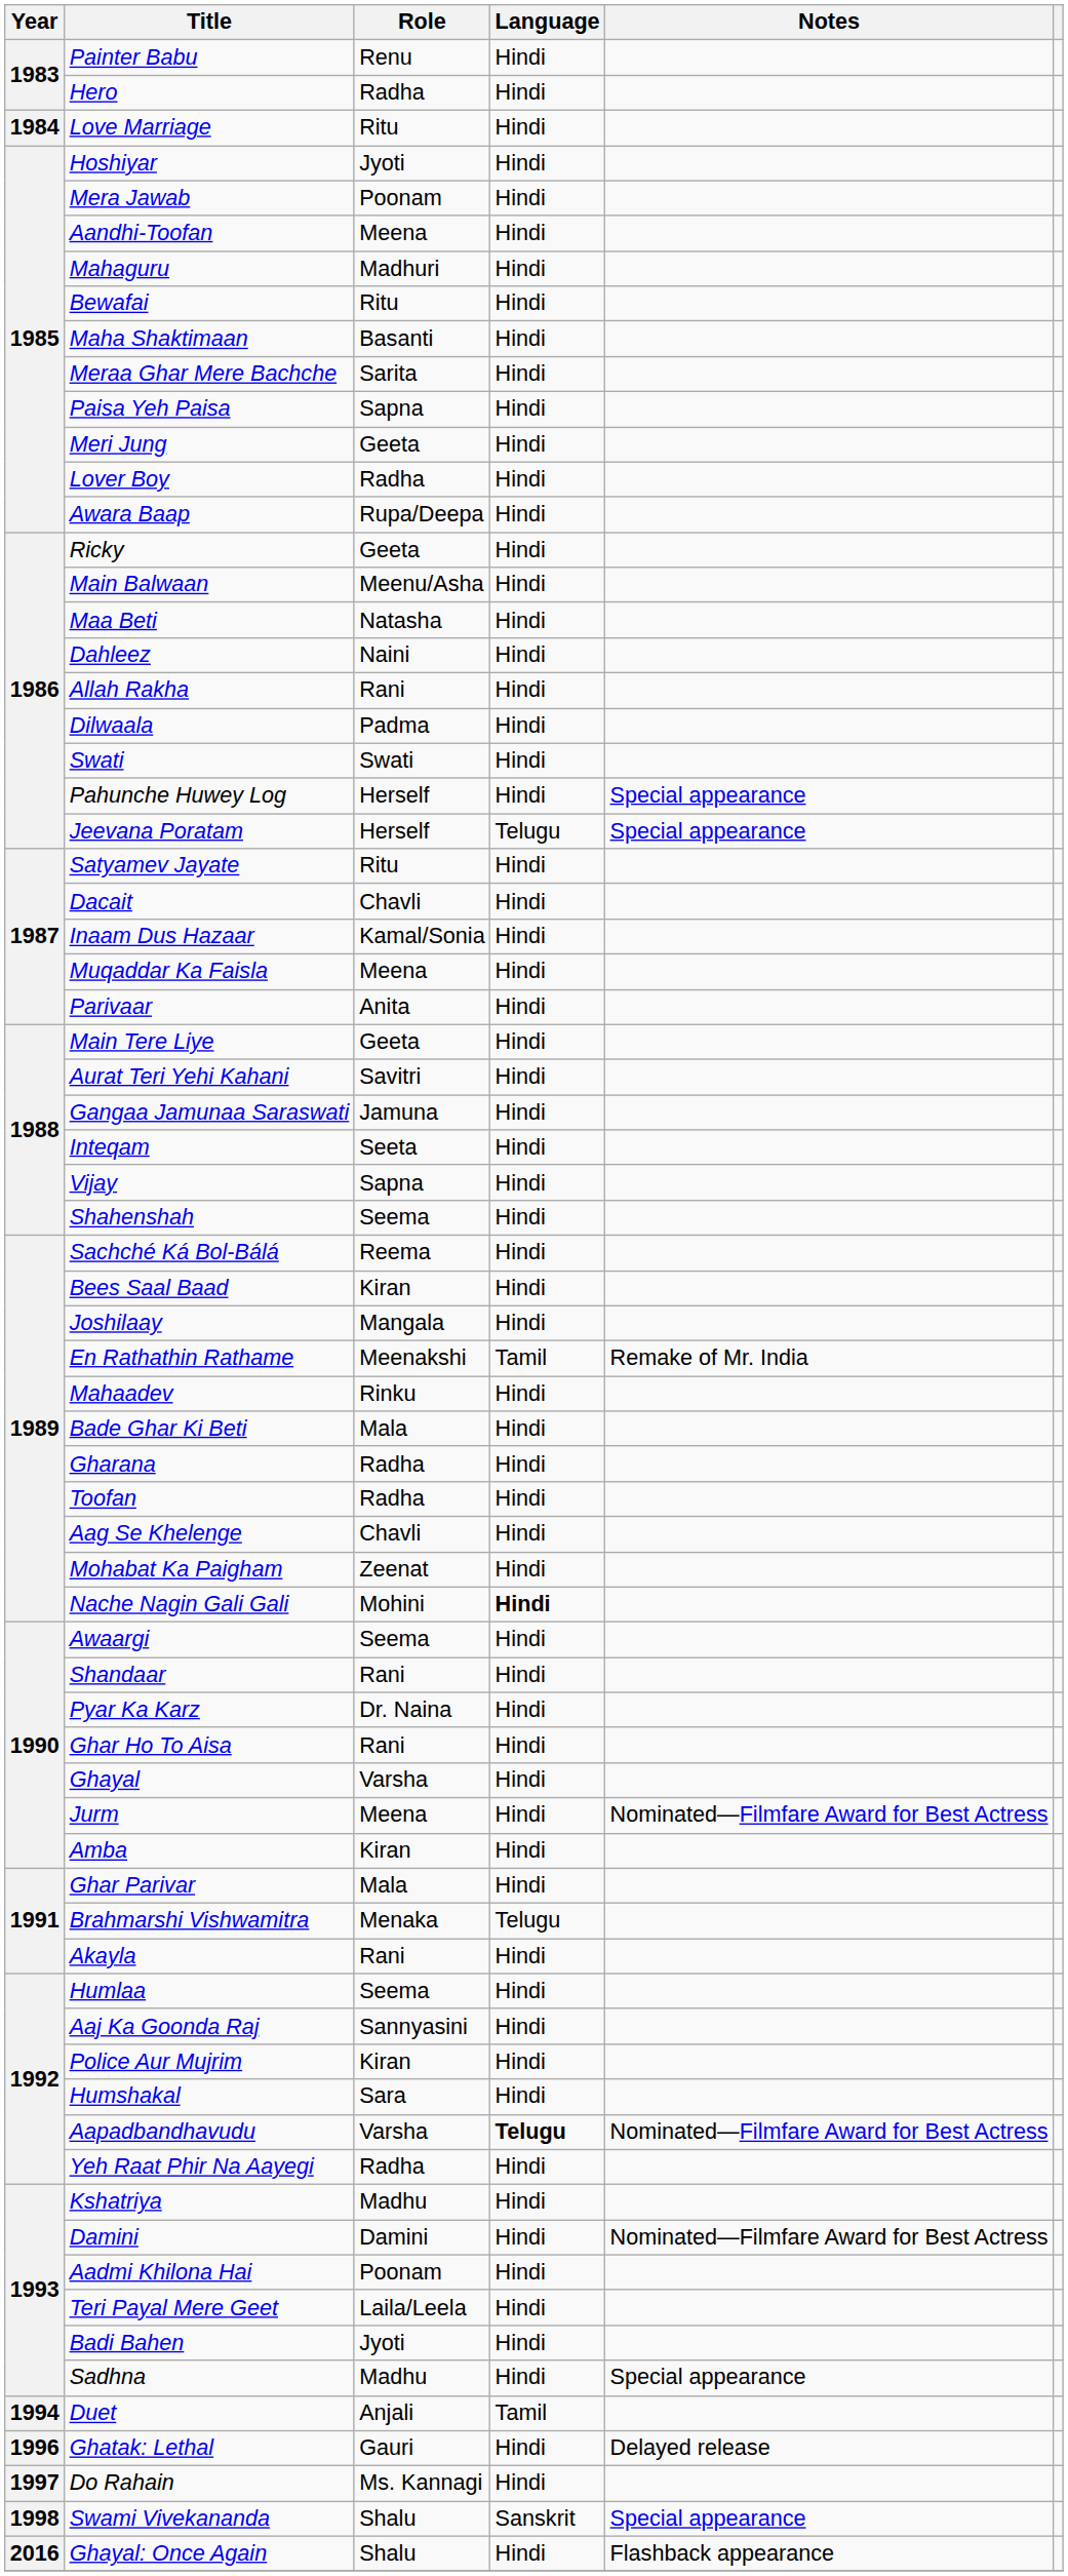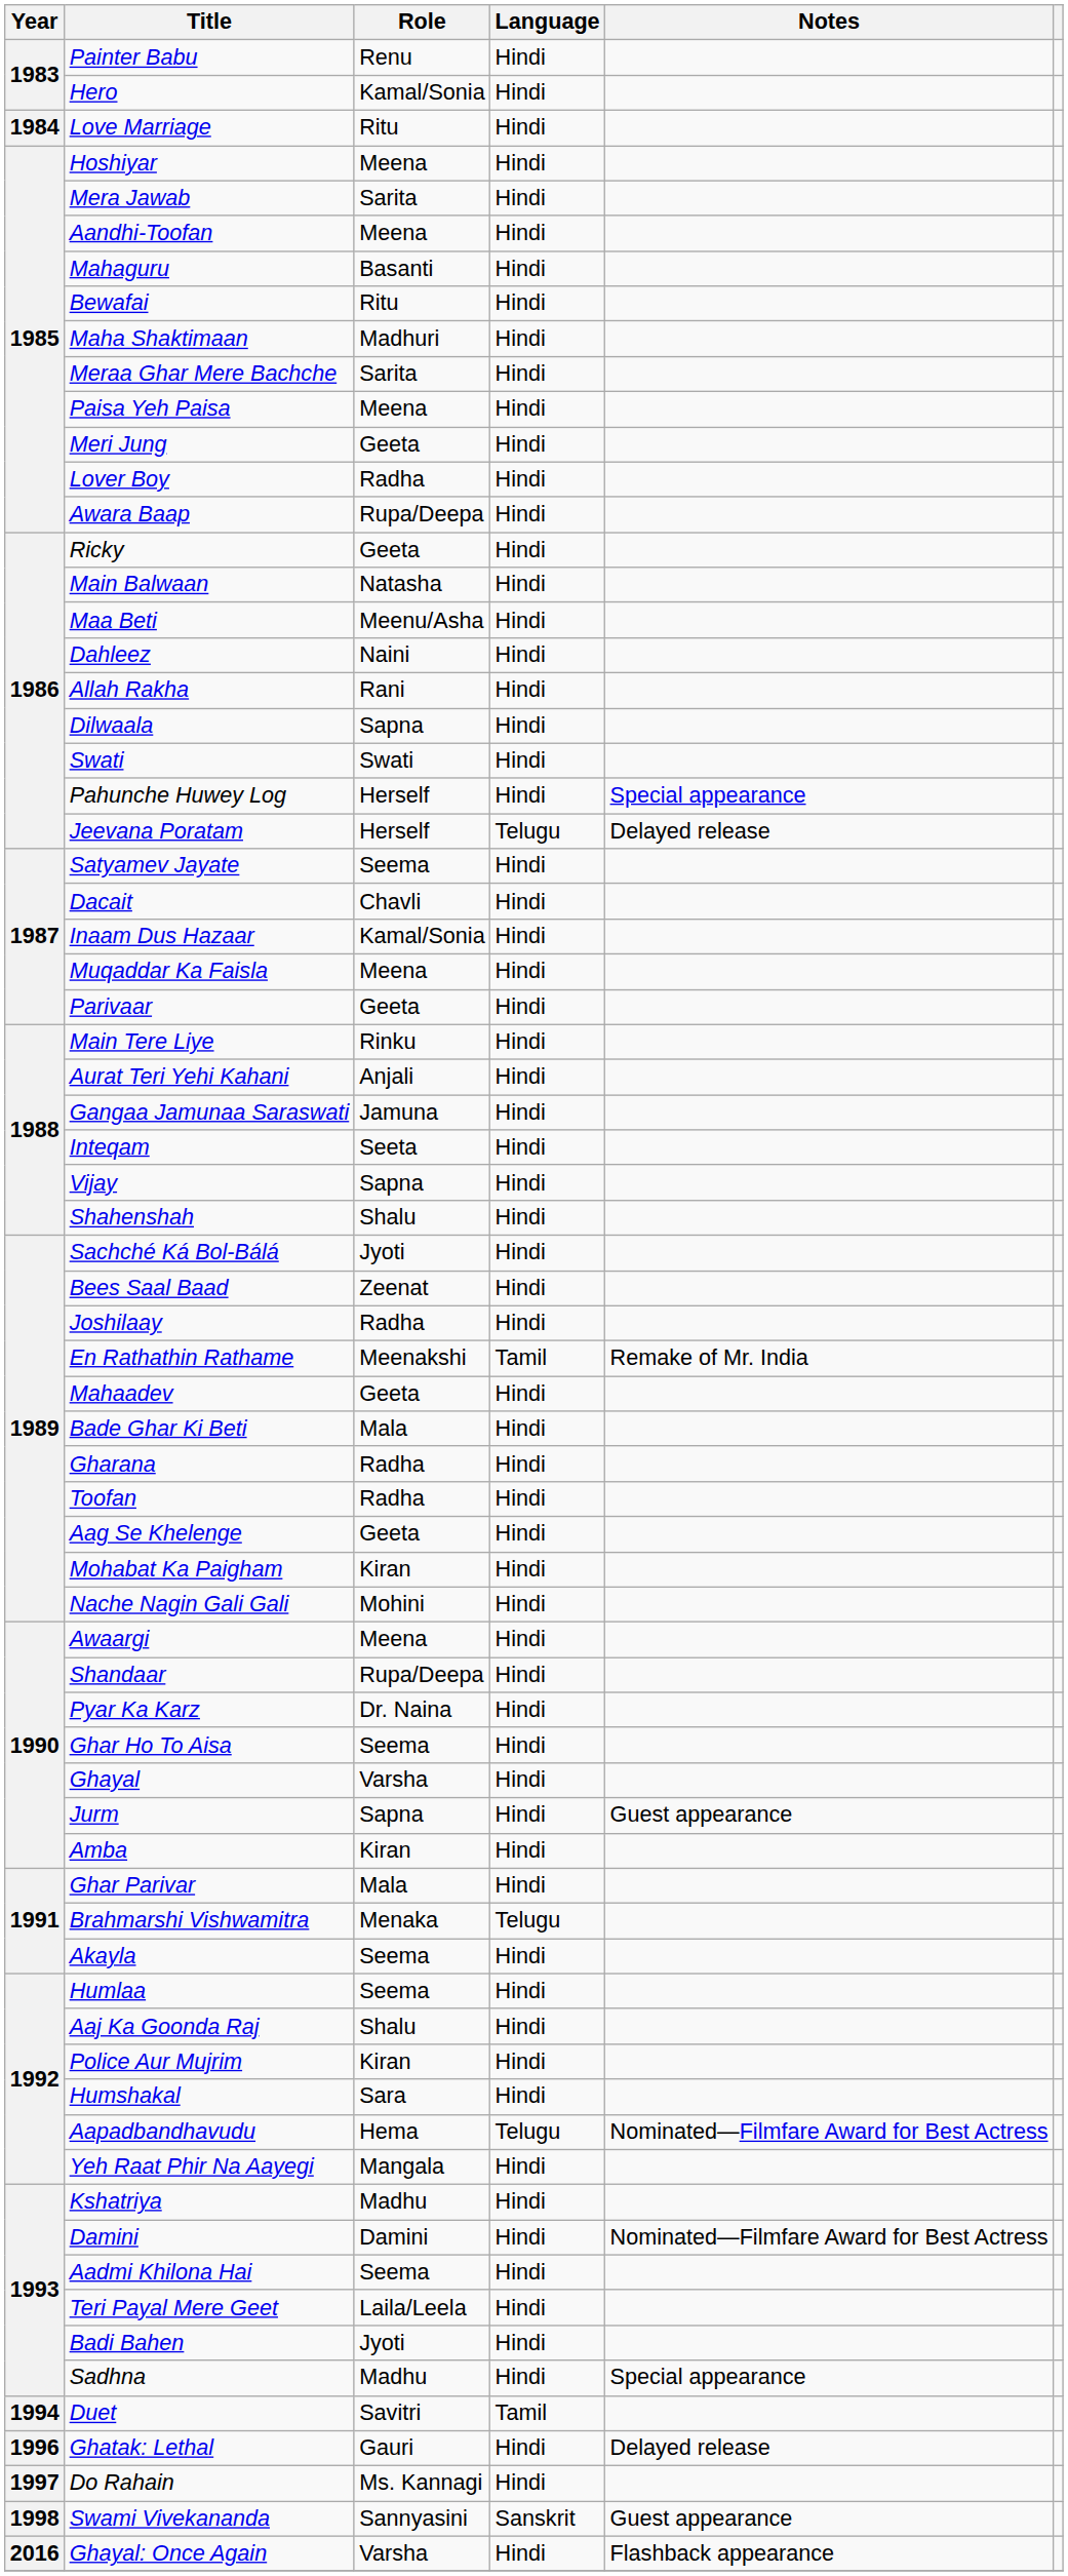 <table class="wikitable plainrowheaders sortable" style="margin-right: 0;">
 <tr>
 <th scope="col">Year</th>
 <th scope="col">Title</th>
 <th scope="col">Role</th>
 <th>Language</th>
 <th scope="col" class="unsortable">Notes</th>
 <th scope="col" class="unsortable"></th>
 </tr>
 <tr>
 <th rowspan="2">1983</th>
 <td><em><a href='#'>Painter Babu</a></em></td>
 <td>Renu</td>
 <td>Hindi</td>
 <td></td>
 <td></td>
 </tr>
 <tr>
 <td><em><a href='#'>Hero</a></em></td>
-<td>Radha</td>
+<td>Kamal/Sonia</td>
 <td>Hindi</td>
 <td></td>
 <td></td>
 </tr>
 <tr>
 <th>1984</th>
 <td><em><a href='#'>Love Marriage</a></em></td>
 <td>Ritu</td>
 <td>Hindi</td>
 <td></td>
 <td></td>
 </tr>
 <tr>
 <th rowspan="11">1985</th>
 <td><em><a href='#'>Hoshiyar</a></em></td>
-<td>Jyoti</td>
+<td>Meena</td>
 <td>Hindi</td>
 <td></td>
 <td></td>
 </tr>
 <tr>
 <td><em><a href='#'>Mera Jawab</a></em></td>
-<td>Poonam</td>
+<td>Sarita</td>
 <td>Hindi</td>
 <td></td>
 <td></td>
 </tr>
 <tr>
 <td><em><a href='#'>Aandhi-Toofan</a></em></td>
 <td>Meena</td>
 <td>Hindi</td>
 <td></td>
 <td></td>
 </tr>
 <tr>
 <td><em><a href='#'>Mahaguru</a></em></td>
-<td>Madhuri</td>
+<td>Basanti</td>
 <td>Hindi</td>
 <td></td>
 <td></td>
 </tr>
 <tr>
 <td><em><a href='#'>Bewafai</a></em></td>
 <td>Ritu</td>
 <td>Hindi</td>
 <td></td>
 <td></td>
 </tr>
 <tr>
 <td><em><a href='#'>Maha Shaktimaan</a></em></td>
-<td>Basanti</td>
+<td>Madhuri</td>
 <td>Hindi</td>
 <td></td>
 <td></td>
 </tr>
 <tr>
 <td><em><a href='#'>Meraa Ghar Mere Bachche</a></em></td>
 <td>Sarita</td>
 <td>Hindi</td>
 <td></td>
 <td></td>
 </tr>
 <tr>
 <td><em><a href='#'>Paisa Yeh Paisa</a></em></td>
-<td>Sapna</td>
+<td>Meena</td>
 <td>Hindi</td>
 <td></td>
 <td></td>
 </tr>
 <tr>
 <td><em><a href='#'>Meri Jung</a></em></td>
 <td>Geeta</td>
 <td>Hindi</td>
 <td></td>
 <td></td>
 </tr>
 <tr>
 <td><em><a href='#'>Lover Boy</a></em></td>
 <td>Radha</td>
 <td>Hindi</td>
 <td></td>
 <td></td>
 </tr>
 <tr>
 <td><em><a href='#'>Awara Baap</a></em></td>
 <td>Rupa/Deepa</td>
 <td>Hindi</td>
 <td></td>
 <td></td>
 </tr>
 <tr>
 <th rowspan="9">1986</th>
 <td><em>Ricky</em></td>
 <td>Geeta</td>
 <td>Hindi</td>
 <td></td>
 </tr>
 <tr>
 <td><em><a href='#'>Main Balwaan</a></em></td>
-<td>Meenu/Asha</td>
+<td>Natasha</td>
 <td>Hindi</td>
 <td></td>
 <td></td>
 </tr>
 <tr>
 <td><em><a href='#'>Maa Beti</a></em></td>
-<td>Natasha</td>
+<td>Meenu/Asha</td>
 <td>Hindi</td>
 <td></td>
 <td></td>
 </tr>
 <tr>
 <td><em><a href='#'>Dahleez</a></em></td>
 <td>Naini</td>
 <td>Hindi</td>
 <td></td>
 <td></td>
 </tr>
 <tr>
 <td><em><a href='#'>Allah Rakha</a></em></td>
 <td>Rani</td>
 <td>Hindi</td>
 <td></td>
 <td></td>
 </tr>
 <tr>
 <td><em><a href='#'>Dilwaala</a></em></td>
-<td>Padma</td>
+<td>Sapna</td>
 <td>Hindi</td>
 <td></td>
 <td></td>
 </tr>
 <tr>
 <td><em><a href='#'>Swati</a></em></td>
 <td>Swati</td>
 <td>Hindi</td>
 <td></td>
 <td></td>
 </tr>
 <tr>
 <td><em>Pahunche Huwey Log</em></td>
 <td>Herself</td>
 <td>Hindi</td>
 <td><a href='#'>Special appearance</a></td>
 <td></td>
 </tr>
 <tr>
 <td><em><a href='#'>Jeevana Poratam</a></em></td>
 <td>Herself</td>
 <td>Telugu</td>
-<td><a href='#'>Special appearance</a></td>
+<td>Delayed release</td>
 <td></td>
 </tr>
 <tr>
 <th rowspan="5">1987</th>
 <td><em><a href='#'>Satyamev Jayate</a></em></td>
-<td>Ritu</td>
+<td>Seema</td>
 <td>Hindi</td>
 <td></td>
 <td></td>
 </tr>
 <tr>
 <td><em><a href='#'>Dacait</a></em></td>
 <td>Chavli</td>
 <td>Hindi</td>
 <td></td>
 <td></td>
 </tr>
 <tr>
 <td><em><a href='#'>Inaam Dus Hazaar</a></em></td>
 <td>Kamal/Sonia</td>
 <td>Hindi</td>
 <td></td>
 <td></td>
 </tr>
 <tr>
 <td><em><a href='#'>Muqaddar Ka Faisla</a></em></td>
 <td>Meena</td>
 <td>Hindi</td>
 <td></td>
 <td></td>
 </tr>
 <tr>
 <td><em><a href='#'>Parivaar</a></em></td>
-<td>Anita</td>
+<td>Geeta</td>
 <td>Hindi</td>
 <td></td>
 <td></td>
 </tr>
 <tr>
 <th rowspan="6">1988</th>
 <td><em><a href='#'>Main Tere Liye</a></em></td>
-<td>Geeta</td>
+<td>Rinku</td>
 <td>Hindi</td>
 <td></td>
 <td></td>
 </tr>
 <tr>
 <td><em><a href='#'>Aurat Teri Yehi Kahani</a></em></td>
-<td>Savitri</td>
+<td>Anjali</td>
 <td>Hindi</td>
 <td></td>
 <td></td>
 </tr>
 <tr>
 <td><em><a href='#'>Gangaa Jamunaa Saraswati</a></em></td>
 <td>Jamuna</td>
 <td>Hindi</td>
 <td></td>
 <td></td>
 </tr>
 <tr>
 <td><em><a href='#'>Inteqam</a></em></td>
 <td>Seeta</td>
 <td>Hindi</td>
 <td></td>
 <td></td>
 </tr>
 <tr>
 <td><em><a href='#'>Vijay</a></em></td>
 <td>Sapna</td>
 <td>Hindi</td>
 <td></td>
 <td></td>
 </tr>
 <tr>
 <td><em><a href='#'>Shahenshah</a></em></td>
-<td>Seema</td>
+<td>Shalu</td>
 <td>Hindi</td>
 <td></td>
 <td></td>
 </tr>
 <tr>
 <th rowspan="11">1989</th>
 <td><em><a href='#'>Sachché Ká Bol-Bálá</a></em></td>
-<td>Reema</td>
+<td>Jyoti</td>
 <td>Hindi</td>
 <td></td>
 <td></td>
 </tr>
 <tr>
 <td><em><a href='#'>Bees Saal Baad</a></em></td>
-<td>Kiran</td>
+<td>Zeenat</td>
 <td>Hindi</td>
 <td></td>
 <td></td>
 </tr>
 <tr>
 <td><em><a href='#'>Joshilaay</a></em></td>
-<td>Mangala</td>
+<td>Radha</td>
 <td>Hindi</td>
 <td></td>
 <td></td>
 </tr>
 <tr>
 <td><em><a href='#'>En Rathathin Rathame</a></em></td>
 <td>Meenakshi</td>
 <td>Tamil</td>
 <td>Remake of Mr. India</td>
 <td></td>
 </tr>
 <tr>
 <td><em><a href='#'>Mahaadev</a></em></td>
-<td>Rinku</td>
+<td>Geeta</td>
 <td>Hindi</td>
 <td></td>
 <td></td>
 </tr>
 <tr>
 <td><em><a href='#'>Bade Ghar Ki Beti</a></em></td>
 <td>Mala</td>
 <td>Hindi</td>
 <td></td>
 <td></td>
 </tr>
 <tr>
 <td><em><a href='#'>Gharana</a></em></td>
 <td>Radha</td>
 <td>Hindi</td>
 <td></td>
 <td></td>
 </tr>
 <tr>
 <td><em><a href='#'>Toofan</a></em></td>
 <td>Radha</td>
 <td>Hindi</td>
 <td></td>
 <td></td>
 </tr>
 <tr>
 <td><em><a href='#'>Aag Se Khelenge</a></em></td>
-<td>Chavli</td>
+<td>Geeta</td>
 <td>Hindi</td>
 <td></td>
 <td></td>
 </tr>
 <tr>
 <td><em><a href='#'>Mohabat Ka Paigham</a></em></td>
-<td>Zeenat</td>
+<td>Kiran</td>
 <td>Hindi</td>
 <td></td>
 <td></td>
 </tr>
 <tr>
 <td><em><a href='#'>Nache Nagin Gali Gali</a></em></td>
 <td>Mohini</td>
-<td><strong>Hindi</strong></td>
+<td>Hindi</td>
 <td></td>
 <td></td>
 </tr>
 <tr>
 <th rowspan="7">1990</th>
 <td><em><a href='#'>Awaargi</a></em></td>
-<td>Seema</td>
+<td>Meena</td>
 <td>Hindi</td>
 <td></td>
 <td></td>
 </tr>
 <tr>
 <td><em><a href='#'>Shandaar</a></em></td>
-<td>Rani</td>
+<td>Rupa/Deepa</td>
 <td>Hindi</td>
 <td></td>
 <td></td>
 </tr>
 <tr>
 <td><em><a href='#'>Pyar Ka Karz</a></em></td>
 <td>Dr. Naina</td>
 <td>Hindi</td>
 <td></td>
 <td></td>
 </tr>
 <tr>
 <td><em><a href='#'>Ghar Ho To Aisa</a></em></td>
-<td>Rani</td>
+<td>Seema</td>
 <td>Hindi</td>
 <td></td>
 <td></td>
 </tr>
 <tr>
 <td><em><a href='#'>Ghayal</a></em></td>
 <td>Varsha</td>
 <td>Hindi</td>
 <td></td>
 <td></td>
 </tr>
 <tr>
 <td><em><a href='#'>Jurm</a></em></td>
-<td>Meena</td>
+<td>Sapna</td>
 <td>Hindi</td>
-<td>Nominated—<a href='#'>Filmfare Award for Best Actress</a></td>
+<td>Guest appearance</td>
 <td> <br></td>
 </tr>
 <tr>
 <td><em><a href='#'>Amba</a></em></td>
 <td>Kiran</td>
 <td>Hindi</td>
 <td></td>
 <td></td>
 </tr>
 <tr>
 <th rowspan="3">1991</th>
 <td><em><a href='#'>Ghar Parivar</a></em></td>
 <td>Mala</td>
 <td>Hindi</td>
 <td></td>
 <td></td>
 </tr>
 <tr>
 <td><em><a href='#'>Brahmarshi Vishwamitra</a></em></td>
 <td>Menaka</td>
 <td>Telugu</td>
 <td></td>
 <td></td>
 </tr>
 <tr>
 <td><em><a href='#'>Akayla</a></em></td>
-<td>Rani</td>
+<td>Seema</td>
 <td>Hindi</td>
 <td></td>
 <td></td>
 </tr>
 <tr>
 <th rowspan="6">1992</th>
 <td><em><a href='#'>Humlaa</a></em></td>
 <td>Seema</td>
 <td>Hindi</td>
 <td></td>
 <td></td>
 </tr>
 <tr>
 <td><em><a href='#'>Aaj Ka Goonda Raj</a></em></td>
-<td>Sannyasini</td>
+<td>Shalu</td>
 <td>Hindi</td>
 <td></td>
 <td></td>
 </tr>
 <tr>
 <td><em><a href='#'>Police Aur Mujrim</a></em></td>
 <td>Kiran</td>
 <td>Hindi</td>
 <td></td>
 <td></td>
 </tr>
 <tr>
 <td><em><a href='#'>Humshakal</a></em></td>
 <td>Sara</td>
 <td>Hindi</td>
 <td></td>
 <td></td>
 </tr>
 <tr>
 <td><em><a href='#'>Aapadbandhavudu</a></em></td>
-<td>Varsha</td>
-<td><strong>Telugu</strong></td>
+<td>Hema</td>
+<td>Telugu</td>
 <td>Nominated—<a href='#'>Filmfare Award for Best Actress</a></td>
 <td></td>
 </tr>
 <tr>
 <td><em><a href='#'>Yeh Raat Phir Na Aayegi</a></em></td>
-<td>Radha</td>
+<td>Mangala</td>
 <td>Hindi</td>
 <td></td>
 <td></td>
 </tr>
 <tr>
 <th rowspan="6">1993</th>
 <td><em><a href='#'>Kshatriya</a></em></td>
 <td>Madhu</td>
 <td>Hindi</td>
 <td></td>
 <td></td>
 </tr>
 <tr>
 <td><em><a href='#'>Damini</a></em></td>
 <td>Damini</td>
 <td>Hindi</td>
 <td>Nominated—Filmfare Award for Best Actress</td>
 <td></td>
 </tr>
 <tr>
 <td><em><a href='#'>Aadmi Khilona Hai</a></em></td>
-<td>Poonam</td>
+<td>Seema</td>
 <td>Hindi</td>
 <td></td>
 <td></td>
 </tr>
 <tr>
 <td><em><a href='#'>Teri Payal Mere Geet</a></em></td>
 <td>Laila/Leela</td>
 <td>Hindi</td>
 <td></td>
 <td></td>
 </tr>
 <tr>
 <td><em><a href='#'>Badi Bahen</a></em></td>
 <td>Jyoti</td>
 <td>Hindi</td>
 <td></td>
 <td></td>
 </tr>
 <tr>
 <td><em>Sadhna</em></td>
 <td>Madhu</td>
 <td>Hindi</td>
 <td>Special appearance</td>
 <td></td>
 </tr>
 <tr>
 <th>1994</th>
 <td><em><a href='#'>Duet</a></em></td>
-<td>Anjali</td>
+<td>Savitri</td>
 <td>Tamil</td>
 <td></td>
 <td></td>
 </tr>
 <tr>
 <th>1996</th>
 <td><em><a href='#'>Ghatak: Lethal</a></em></td>
 <td>Gauri</td>
 <td>Hindi</td>
 <td>Delayed release</td>
 <td></td>
 </tr>
 <tr>
 <th>1997</th>
 <td><em>Do Rahain</em></td>
 <td>Ms. Kannagi</td>
 <td>Hindi</td>
 <td></td>
 </tr>
 <tr>
 <th>1998</th>
 <td><em><a href='#'>Swami Vivekananda</a></em></td>
-<td>Shalu</td>
+<td>Sannyasini</td>
 <td>Sanskrit</td>
-<td><a href='#'>Special appearance</a></td>
+<td>Guest appearance</td>
 <td></td>
 </tr>
 <tr>
 <th>2016</th>
 <td><em><a href='#'>Ghayal: Once Again</a></em></td>
-<td>Shalu</td>
+<td>Varsha</td>
 <td>Hindi</td>
 <td>Flashback appearance</td>
 <td></td>
 </tr>
 <tr>
 </tr>
 </table>
